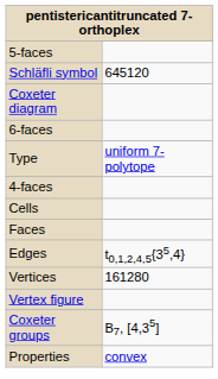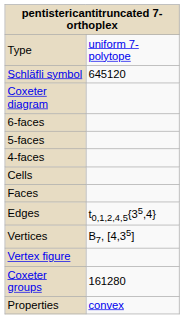 <table class="wikitable" align="right" style="margin-left:10px" width="250">
 <tr>
 <th style="background:#e7dcc3;" colspan="2">pentistericantitruncated 7-orthoplex</th>
 </tr>
 <tr>
-<td style="background:#e7dcc3;">5-faces</td>
-<td></td>
+<td style="background:#e7dcc3;">Type</td>
+<td><a href='#'>uniform 7-polytope</a></td>
 </tr>
 <tr>
 <td style="background:#e7dcc3;"><a href='#'>Schläfli symbol</a></td>
 <td>645120</td>
 </tr>
 <tr>
 <td style="background:#e7dcc3;"><a href='#'>Coxeter diagram</a></td>
 <td><br></td>
 </tr>
 <tr>
 <td style="background:#e7dcc3;">6-faces</td>
 <td></td>
 </tr>
 <tr>
-<td style="background:#e7dcc3;">Type</td>
-<td><a href='#'>uniform 7-polytope</a></td>
+<td style="background:#e7dcc3;">5-faces</td>
+<td></td>
 </tr>
 <tr>
 <td style="background:#e7dcc3;">4-faces</td>
 <td></td>
 </tr>
 <tr>
 <td style="background:#e7dcc3;">Cells</td>
 <td></td>
 </tr>
 <tr>
 <td style="background:#e7dcc3;">Faces</td>
 <td></td>
 </tr>
 <tr>
 <td style="background:#e7dcc3;">Edges</td>
 <td>t<sub>0,1,2,4,5</sub>{3<sup>5</sup>,4}</td>
 </tr>
 <tr>
 <td style="background:#e7dcc3;">Vertices</td>
-<td>161280</td>
+<td>B<sub>7</sub>, [4,3<sup>5</sup>]</td>
 </tr>
 <tr>
 <td style="background:#e7dcc3;"><a href='#'>Vertex figure</a></td>
 <td></td>
 </tr>
 <tr>
 <td style="background:#e7dcc3;"><a href='#'>Coxeter groups</a></td>
-<td>B<sub>7</sub>, [4,3<sup>5</sup>]</td>
+<td>161280</td>
 </tr>
 <tr>
 <td style="background:#e7dcc3;">Properties</td>
 <td><a href='#'>convex</a></td>
 </tr>
 </table>
